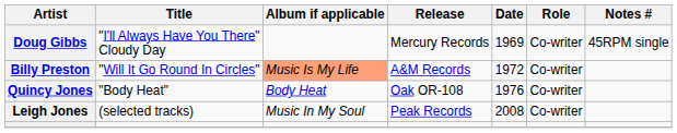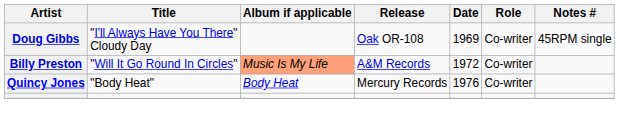 <table class="wikitable plainrowheaders sortable">
 <tr>
 <th scope="col">Artist</th>
 <th scope="col">Title</th>
 <th scope="col">Album if applicable</th>
 <th scope="col">Release</th>
 <th scope="col">Date</th>
 <th scope="col">Role</th>
 <th scope="col" class="unsortable">Notes #</th>
 </tr>
 <tr>
 <th scope="row"><a href='#'>Doug Gibbs</a></th>
 <td>"<a href='#'>I'll Always Have You There</a>"<br>Cloudy Day</td>
 <td></td>
-<td>Mercury Records</td>
+<td><a href='#'>Oak</a> OR-108</td>
 <td>1969</td>
 <td>Co-writer</td>
 <td>45RPM single</td>
 </tr>
 <tr>
 <th scope="row"><a href='#'>Billy Preston</a></th>
 <td>"<a href='#'>Will It Go Round In Circles</a>"</td>
 <td style="background: lightsalmon;"><em>Music Is My Life</em></td>
 <td><a href='#'>A&M Records</a></td>
 <td>1972</td>
 <td>Co-writer</td>
 <td></td>
 </tr>
 <tr>
 <th scope="row"><a href='#'>Quincy Jones</a></th>
 <td>"Body Heat"</td>
 <td><em><a href='#'>Body Heat</a></em></td>
-<td><a href='#'>Oak</a> OR-108</td>
+<td>Mercury Records</td>
 <td>1976</td>
-<td>Co-writer</td>
-<td></td>
-</tr>
-<tr>
-<th scope="row">Leigh Jones</th>
-<td>(selected tracks)</td>
-<td><em>Music In My Soul</em></td>
-<td><a href='#'>Peak Records</a></td>
-<td>2008</td>
 <td>Co-writer</td>
 <td></td>
 </tr>
 <tr>
 <th scope="row"></th>
 <td></td>
 <td></td>
 <td></td>
 <td></td>
 <td></td>
 <td></td>
 </tr>
 <tr>
 </tr>
 </table>
